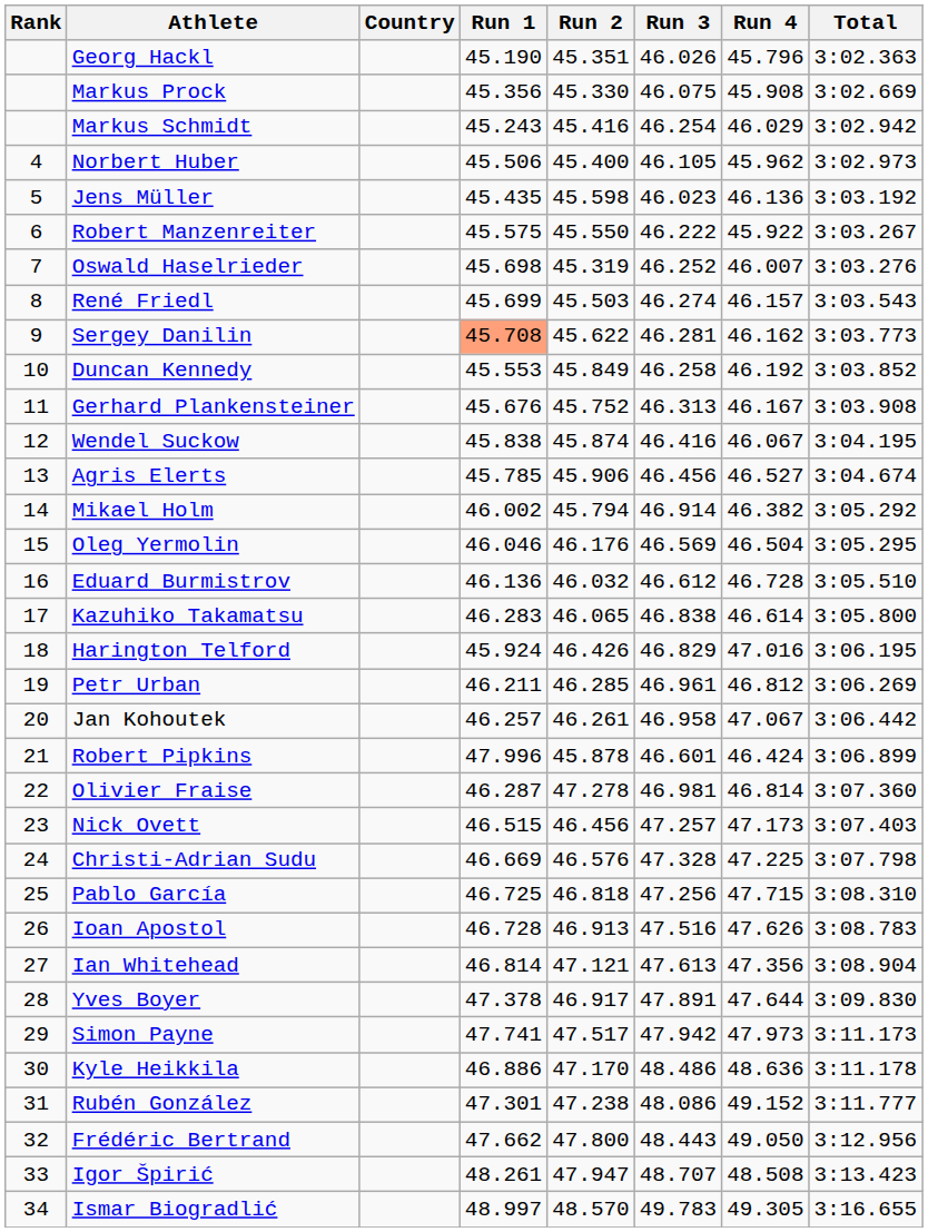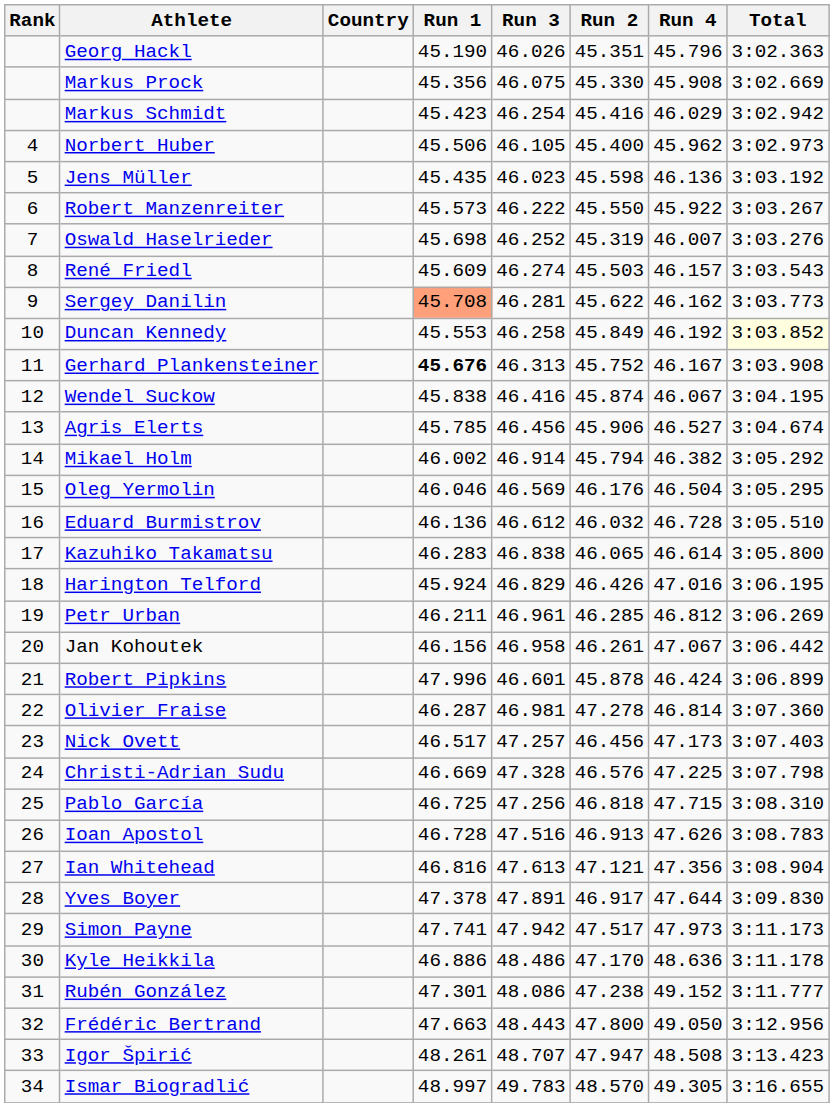 <table class="wikitable sortable" style="text-align:center">
 <tr>
 <th>Rank</th>
 <th>Athlete</th>
 <th>Country</th>
 <th>Run 1</th>
+<th>Run 3</th>
 <th>Run 2</th>
-<th>Run 3</th>
 <th>Run 4</th>
 <th>Total</th>
 </tr>
 <tr>
 <td></td>
 <td align=left><a href='#'>Georg Hackl</a></td>
 <td align=left></td>
 <td>45.190</td>
+<td>46.026</td>
 <td>45.351</td>
-<td>46.026</td>
 <td>45.796</td>
 <td>3:02.363</td>
 </tr>
 <tr>
 <td></td>
 <td align=left><a href='#'>Markus Prock</a></td>
 <td align=left></td>
 <td>45.356</td>
+<td>46.075</td>
 <td>45.330</td>
-<td>46.075</td>
 <td>45.908</td>
 <td>3:02.669</td>
 </tr>
 <tr>
 <td></td>
 <td align=left><a href='#'>Markus Schmidt</a></td>
 <td align=left></td>
-<td>45.243</td>
+<td>45.423</td>
+<td>46.254</td>
 <td>45.416</td>
-<td>46.254</td>
 <td>46.029</td>
 <td>3:02.942</td>
 </tr>
 <tr>
 <td>4</td>
 <td align=left><a href='#'>Norbert Huber</a></td>
 <td align=left></td>
 <td>45.506</td>
+<td>46.105</td>
 <td>45.400</td>
-<td>46.105</td>
 <td>45.962</td>
 <td>3:02.973</td>
 </tr>
 <tr>
 <td>5</td>
 <td align=left><a href='#'>Jens Müller</a></td>
 <td align=left></td>
 <td>45.435</td>
+<td>46.023</td>
 <td>45.598</td>
-<td>46.023</td>
 <td>46.136</td>
 <td>3:03.192</td>
 </tr>
 <tr>
 <td>6</td>
 <td align=left><a href='#'>Robert Manzenreiter</a></td>
 <td align=left></td>
-<td>45.575</td>
+<td>45.573</td>
+<td>46.222</td>
 <td>45.550</td>
-<td>46.222</td>
 <td>45.922</td>
 <td>3:03.267</td>
 </tr>
 <tr>
 <td>7</td>
 <td align=left><a href='#'>Oswald Haselrieder</a></td>
 <td align=left></td>
 <td>45.698</td>
+<td>46.252</td>
 <td>45.319</td>
-<td>46.252</td>
 <td>46.007</td>
 <td>3:03.276</td>
 </tr>
 <tr>
 <td>8</td>
 <td align=left><a href='#'>René Friedl</a></td>
 <td align=left></td>
-<td>45.699</td>
+<td>45.609</td>
+<td>46.274</td>
 <td>45.503</td>
-<td>46.274</td>
 <td>46.157</td>
 <td>3:03.543</td>
 </tr>
 <tr>
 <td>9</td>
 <td align=left><a href='#'>Sergey Danilin</a></td>
 <td align=left></td>
 <td style="background: lightsalmon;">45.708</td>
+<td>46.281</td>
 <td>45.622</td>
-<td>46.281</td>
 <td>46.162</td>
 <td>3:03.773</td>
 </tr>
 <tr>
 <td>10</td>
 <td align=left><a href='#'>Duncan Kennedy</a></td>
 <td align=left></td>
 <td>45.553</td>
+<td>46.258</td>
 <td>45.849</td>
-<td>46.258</td>
 <td>46.192</td>
-<td>3:03.852</td>
+<td style="background: lightyellow;">3:03.852</td>
 </tr>
 <tr>
 <td>11</td>
 <td align=left><a href='#'>Gerhard Plankensteiner</a></td>
 <td align=left></td>
-<td>45.676</td>
+<td><strong>45.676</strong></td>
+<td>46.313</td>
 <td>45.752</td>
-<td>46.313</td>
 <td>46.167</td>
 <td>3:03.908</td>
 </tr>
 <tr>
 <td>12</td>
 <td align=left><a href='#'>Wendel Suckow</a></td>
 <td align=left></td>
 <td>45.838</td>
+<td>46.416</td>
 <td>45.874</td>
-<td>46.416</td>
 <td>46.067</td>
 <td>3:04.195</td>
 </tr>
 <tr>
 <td>13</td>
 <td align=left><a href='#'>Agris Elerts</a></td>
 <td align=left></td>
 <td>45.785</td>
+<td>46.456</td>
 <td>45.906</td>
-<td>46.456</td>
 <td>46.527</td>
 <td>3:04.674</td>
 </tr>
 <tr>
 <td>14</td>
 <td align=left><a href='#'>Mikael Holm</a></td>
 <td align=left></td>
 <td>46.002</td>
+<td>46.914</td>
 <td>45.794</td>
-<td>46.914</td>
 <td>46.382</td>
 <td>3:05.292</td>
 </tr>
 <tr>
 <td>15</td>
 <td align=left><a href='#'>Oleg Yermolin</a></td>
 <td align=left></td>
 <td>46.046</td>
+<td>46.569</td>
 <td>46.176</td>
-<td>46.569</td>
 <td>46.504</td>
 <td>3:05.295</td>
 </tr>
 <tr>
 <td>16</td>
 <td align=left><a href='#'>Eduard Burmistrov</a></td>
 <td align=left></td>
 <td>46.136</td>
+<td>46.612</td>
 <td>46.032</td>
-<td>46.612</td>
 <td>46.728</td>
 <td>3:05.510</td>
 </tr>
 <tr>
 <td>17</td>
 <td align=left><a href='#'>Kazuhiko Takamatsu</a></td>
 <td align=left></td>
 <td>46.283</td>
+<td>46.838</td>
 <td>46.065</td>
-<td>46.838</td>
 <td>46.614</td>
 <td>3:05.800</td>
 </tr>
 <tr>
 <td>18</td>
 <td align=left><a href='#'>Harington Telford</a></td>
 <td align=left></td>
 <td>45.924</td>
+<td>46.829</td>
 <td>46.426</td>
-<td>46.829</td>
 <td>47.016</td>
 <td>3:06.195</td>
 </tr>
 <tr>
 <td>19</td>
 <td align=left><a href='#'>Petr Urban</a></td>
 <td align=left></td>
 <td>46.211</td>
+<td>46.961</td>
 <td>46.285</td>
-<td>46.961</td>
 <td>46.812</td>
 <td>3:06.269</td>
 </tr>
 <tr>
 <td>20</td>
 <td align=left>Jan Kohoutek</td>
 <td align=left></td>
-<td>46.257</td>
+<td>46.156</td>
+<td>46.958</td>
 <td>46.261</td>
-<td>46.958</td>
 <td>47.067</td>
 <td>3:06.442</td>
 </tr>
 <tr>
 <td>21</td>
 <td align=left><a href='#'>Robert Pipkins</a></td>
 <td align=left></td>
 <td>47.996</td>
+<td>46.601</td>
 <td>45.878</td>
-<td>46.601</td>
 <td>46.424</td>
 <td>3:06.899</td>
 </tr>
 <tr>
 <td>22</td>
 <td align=left><a href='#'>Olivier Fraise</a></td>
 <td align=left></td>
 <td>46.287</td>
+<td>46.981</td>
 <td>47.278</td>
-<td>46.981</td>
 <td>46.814</td>
 <td>3:07.360</td>
 </tr>
 <tr>
 <td>23</td>
 <td align=left><a href='#'>Nick Ovett</a></td>
 <td align=left></td>
-<td>46.515</td>
+<td>46.517</td>
+<td>47.257</td>
 <td>46.456</td>
-<td>47.257</td>
 <td>47.173</td>
 <td>3:07.403</td>
 </tr>
 <tr>
 <td>24</td>
 <td align=left><a href='#'>Christi-Adrian Sudu</a></td>
 <td align=left></td>
 <td>46.669</td>
+<td>47.328</td>
 <td>46.576</td>
-<td>47.328</td>
 <td>47.225</td>
 <td>3:07.798</td>
 </tr>
 <tr>
 <td>25</td>
 <td align=left><a href='#'>Pablo García</a></td>
 <td align=left></td>
 <td>46.725</td>
+<td>47.256</td>
 <td>46.818</td>
-<td>47.256</td>
 <td>47.715</td>
 <td>3:08.310</td>
 </tr>
 <tr>
 <td>26</td>
 <td align=left><a href='#'>Ioan Apostol</a></td>
 <td align=left></td>
 <td>46.728</td>
+<td>47.516</td>
 <td>46.913</td>
-<td>47.516</td>
 <td>47.626</td>
 <td>3:08.783</td>
 </tr>
 <tr>
 <td>27</td>
 <td align=left><a href='#'>Ian Whitehead</a></td>
 <td align=left></td>
-<td>46.814</td>
+<td>46.816</td>
+<td>47.613</td>
 <td>47.121</td>
-<td>47.613</td>
 <td>47.356</td>
 <td>3:08.904</td>
 </tr>
 <tr>
 <td>28</td>
 <td align=left><a href='#'>Yves Boyer</a></td>
 <td align=left></td>
 <td>47.378</td>
+<td>47.891</td>
 <td>46.917</td>
-<td>47.891</td>
 <td>47.644</td>
 <td>3:09.830</td>
 </tr>
 <tr>
 <td>29</td>
 <td align=left><a href='#'>Simon Payne</a></td>
 <td align=left></td>
 <td>47.741</td>
+<td>47.942</td>
 <td>47.517</td>
-<td>47.942</td>
 <td>47.973</td>
 <td>3:11.173</td>
 </tr>
 <tr>
 <td>30</td>
 <td align=left><a href='#'>Kyle Heikkila</a></td>
 <td align=left></td>
 <td>46.886</td>
+<td>48.486</td>
 <td>47.170</td>
-<td>48.486</td>
 <td>48.636</td>
 <td>3:11.178</td>
 </tr>
 <tr>
 <td>31</td>
 <td align=left><a href='#'>Rubén González</a></td>
 <td align=left></td>
 <td>47.301</td>
+<td>48.086</td>
 <td>47.238</td>
-<td>48.086</td>
 <td>49.152</td>
 <td>3:11.777</td>
 </tr>
 <tr>
 <td>32</td>
 <td align=left><a href='#'>Frédéric Bertrand</a></td>
 <td align=left></td>
-<td>47.662</td>
+<td>47.663</td>
+<td>48.443</td>
 <td>47.800</td>
-<td>48.443</td>
 <td>49.050</td>
 <td>3:12.956</td>
 </tr>
 <tr>
 <td>33</td>
 <td align=left><a href='#'>Igor Špirić</a></td>
 <td align=left></td>
 <td>48.261</td>
+<td>48.707</td>
 <td>47.947</td>
-<td>48.707</td>
 <td>48.508</td>
 <td>3:13.423</td>
 </tr>
 <tr>
 <td>34</td>
 <td align=left><a href='#'>Ismar Biogradlić</a></td>
 <td align=left></td>
 <td>48.997</td>
+<td>49.783</td>
 <td>48.570</td>
-<td>49.783</td>
 <td>49.305</td>
 <td>3:16.655</td>
 </tr>
 </table>
